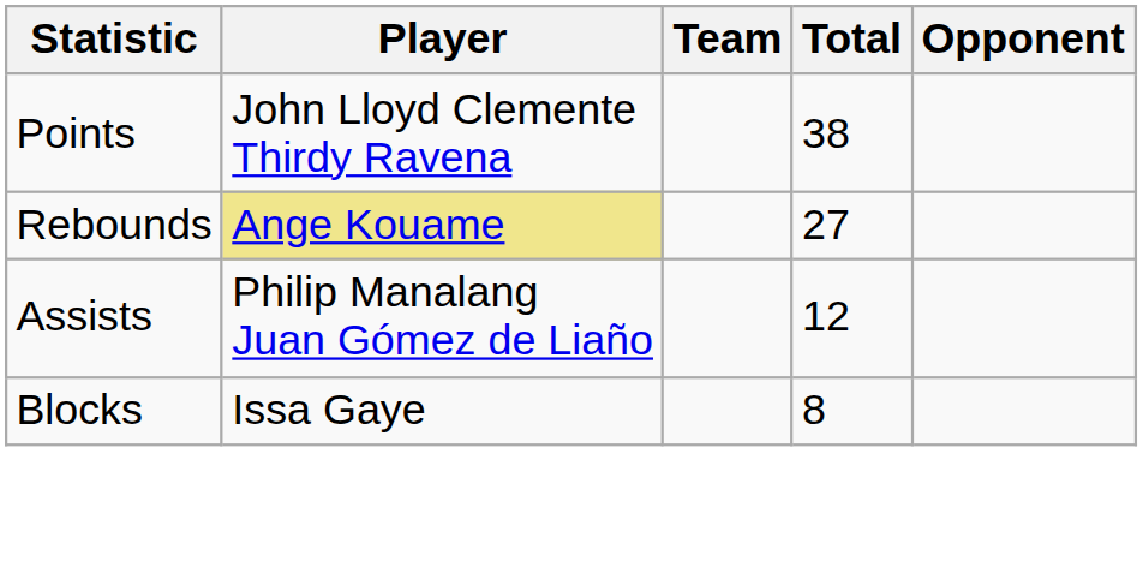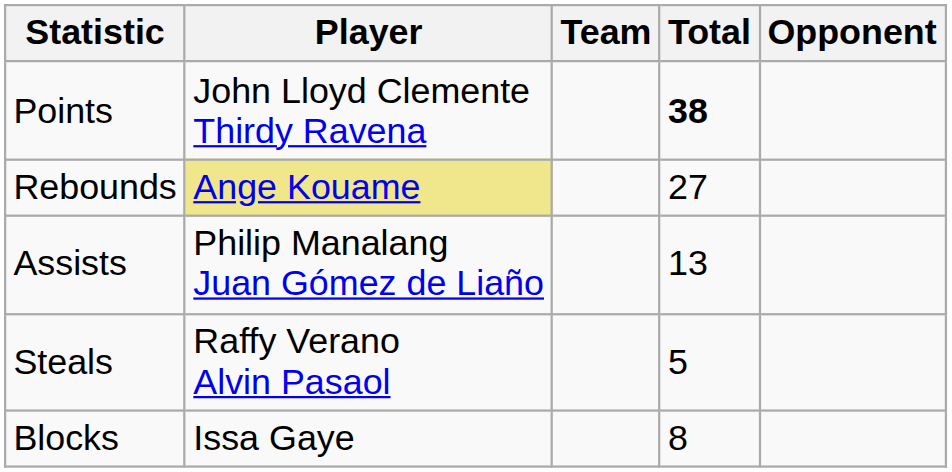 <table class=wikitable>
 <tr>
 <th>Statistic</th>
 <th>Player</th>
 <th>Team</th>
 <th>Total</th>
 <th>Opponent</th>
 </tr>
 <tr>
 <td>Points</td>
 <td> John Lloyd Clemente<br> <a href='#'>Thirdy Ravena</a></td>
 <td><br></td>
-<td>38</td>
+<td><strong>38</strong></td>
 <td><br></td>
 </tr>
 <tr>
 <td>Rebounds</td>
 <td style="background: khaki;"> <a href='#'>Ange Kouame</a></td>
 <td></td>
 <td>27</td>
 <td></td>
 </tr>
 <tr>
 <td>Assists</td>
 <td> Philip Manalang<br> <a href='#'>Juan Gómez de Liaño</a></td>
 <td><br></td>
-<td>12</td>
+<td>13</td>
+<td><br></td>
+</tr>
+<tr>
+<td>Steals</td>
+<td> Raffy Verano<br> <a href='#'>Alvin Pasaol</a></td>
+<td><br></td>
+<td>5</td>
 <td><br></td>
 </tr>
 <tr>
 <td>Blocks</td>
 <td> Issa Gaye</td>
 <td></td>
 <td>8</td>
 <td><br></td>
 </tr>
 </table>
